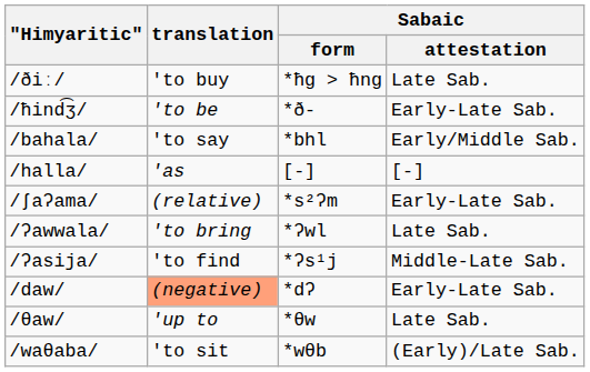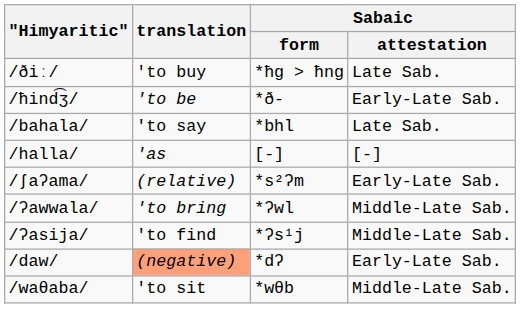 <table class="wikitable">
 <tr>
 <th rowspan="2">"Himyaritic"</th>
 <th rowspan="2">translation</th>
 <th colspan="2">Sabaic</th>
 </tr>
 <tr>
 <th>form</th>
 <th>attestation</th>
 </tr>
 <tr>
 <td>/ðiː/</td>
 <td></em>'to buy</strong></td>
 <td>*ħg > ħng</td>
 <td>Late Sab.</td>
 </tr>
 <tr>
 <td>/ħind͡ʒ/</td>
 <td><em>'to be<strong></td>
 <td>*ð-</td>
 <td>Early-Late Sab.</td>
 </tr>
 <tr>
 <td>/bahala/</td>
 <td></em>'to say</strong></td>
 <td>*bhl</td>
-<td>Early/Middle Sab.</td>
+<td>Late Sab.</td>
 </tr>
 <tr>
 <td>/halla/</td>
 <td><em>'as<strong></td>
 <td>[-]</td>
 <td>[-]</td>
 </tr>
 <tr>
 <td>/ʃaʔama/</td>
 <td><em>(relative)</em></td>
 <td>*s²ʔm</td>
 <td>Early-Late Sab.</td>
 </tr>
 <tr>
 <td>/ʔawwala/</td>
 <td><em>'to bring<strong></td>
 <td>*ʔwl</td>
-<td>Late Sab.</td>
+<td>Middle-Late Sab.</td>
 </tr>
 <tr>
 <td>/ʔasija/</td>
 <td></em>'to find</strong></td>
 <td>*ʔs¹j</td>
 <td>Middle-Late Sab.</td>
 </tr>
 <tr>
 <td>/daw/</td>
 <td style="background: lightsalmon;"><em>(negative)</em></td>
 <td>*dʔ</td>
 <td>Early-Late Sab.</td>
 </tr>
 <tr>
-<td>/θaw/</td>
-<td><em>'up to<strong></td>
-<td>*θw</td>
-<td>Late Sab.</td>
-</tr>
-<tr>
 <td>/waθaba/</td>
 <td></em>'to sit</strong></td>
 <td>*wθb</td>
-<td>(Early)/Late Sab.</td>
+<td>Middle-Late Sab.</td>
 </tr>
 </table>
